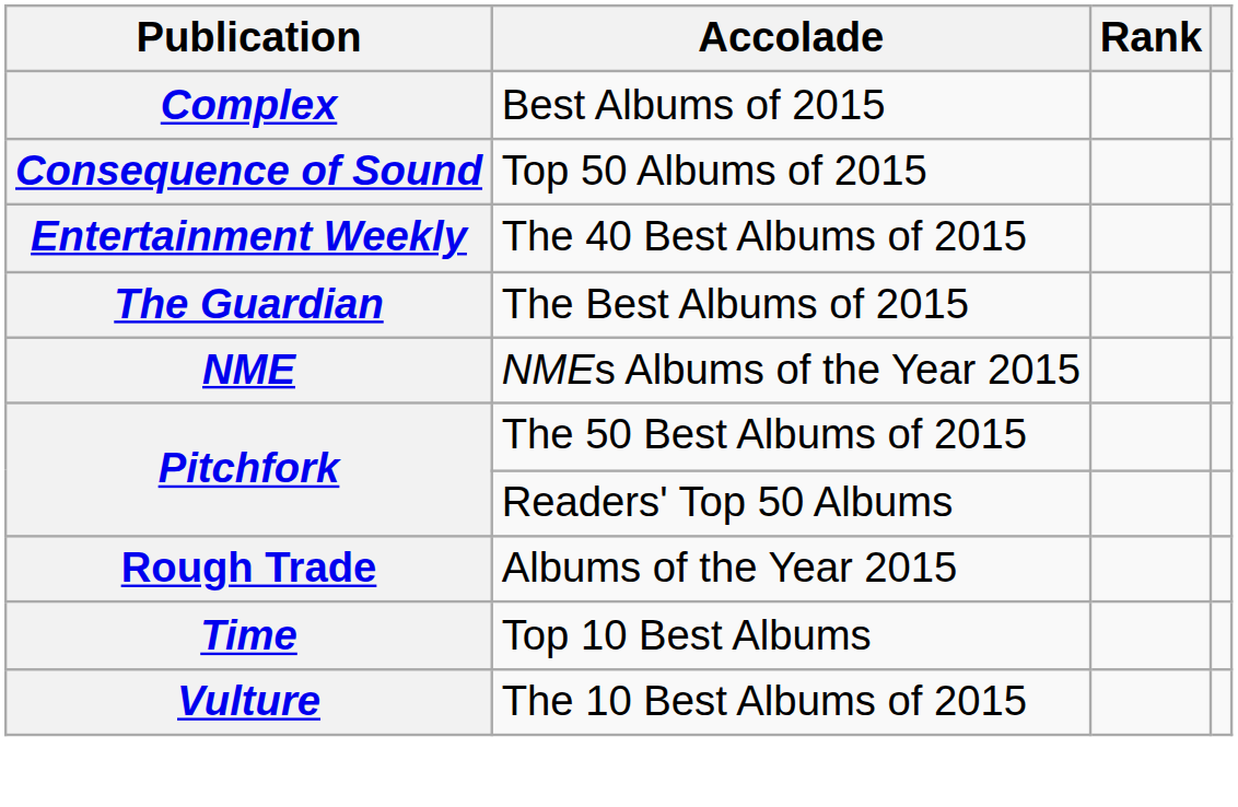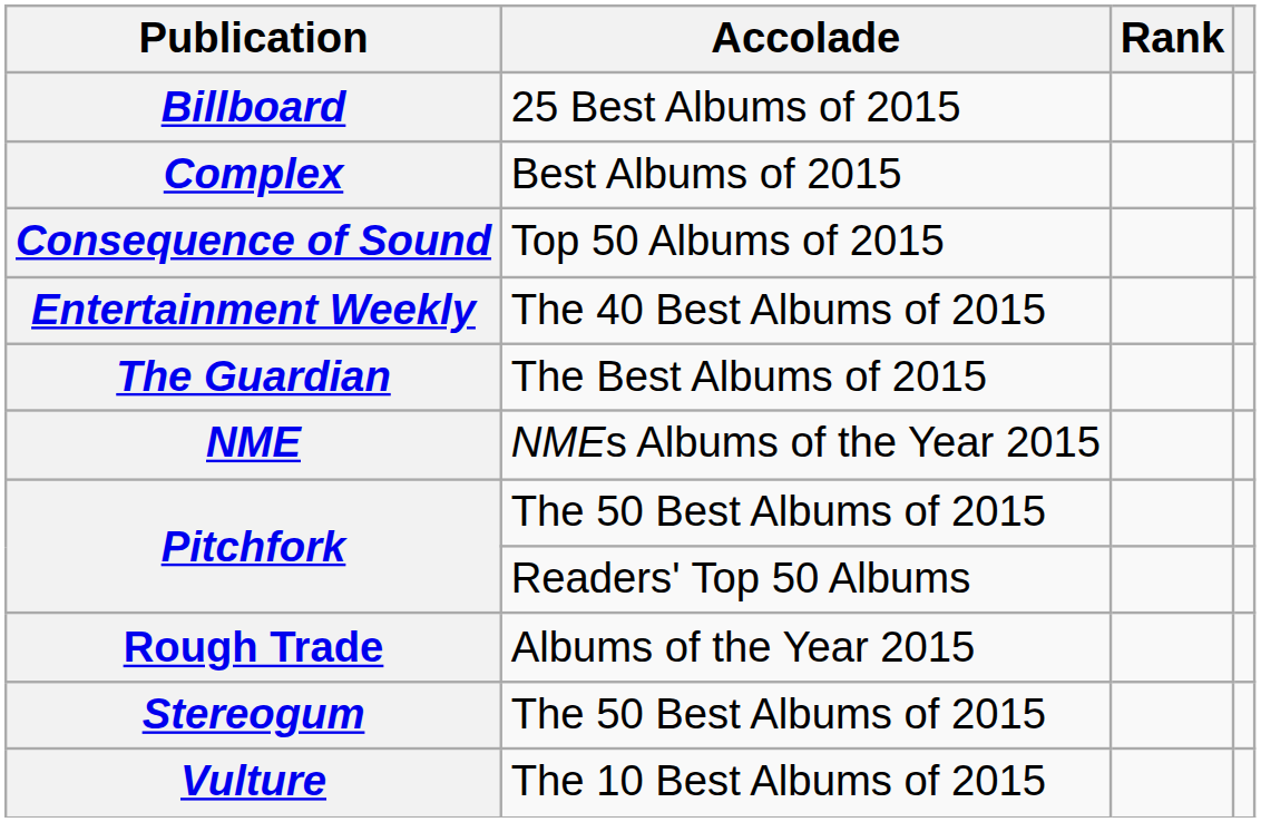 <table class="wikitable sortable plainrowheaders">
 <tr>
 <th>Publication</th>
 <th>Accolade</th>
 <th>Rank</th>
 <th class="unsortable"></th>
+</tr>
+<tr>
+<th scope="row"><em><a href='#'>Billboard</a></em></th>
+<td>25 Best Albums of 2015</td>
+<td></td>
+<td></td>
 </tr>
 <tr>
 <th scope="row"><em><a href='#'>Complex</a></em></th>
 <td>Best Albums of 2015</td>
 <td></td>
 <td></td>
 </tr>
 <tr>
 <th scope="row"><em><a href='#'>Consequence of Sound</a></em></th>
 <td>Top 50 Albums of 2015</td>
 <td></td>
 <td></td>
 </tr>
 <tr>
 <th scope="row"><em><a href='#'>Entertainment Weekly</a></em></th>
 <td>The 40 Best Albums of 2015</td>
 <td></td>
 <td></td>
 </tr>
 <tr>
 <th scope="row"><em><a href='#'>The Guardian</a></em></th>
 <td>The Best Albums of 2015</td>
 <td></td>
 <td></td>
 </tr>
 <tr>
 <th scope="row"><em><a href='#'>NME</a></em></th>
 <td><em>NME</em>s Albums of the Year 2015</td>
 <td></td>
 <td></td>
 </tr>
 <tr>
 <th scope="row" rowspan="2"><em><a href='#'>Pitchfork</a></em></th>
 <td>The 50 Best Albums of 2015</td>
 <td></td>
 <td></td>
 </tr>
 <tr>
 <td>Readers' Top 50 Albums</td>
 <td></td>
 <td></td>
 </tr>
 <tr>
 <th scope="row"><a href='#'>Rough Trade</a></th>
 <td>Albums of the Year 2015</td>
 <td></td>
 <td></td>
 </tr>
 <tr>
-<th scope="row"><em><a href='#'>Time</a></em></th>
-<td>Top 10 Best Albums</td>
+<th scope="row"><em><a href='#'>Stereogum</a></em></th>
+<td>The 50 Best Albums of 2015</td>
 <td></td>
 <td></td>
 </tr>
 <tr>
 <th scope="row"><em><a href='#'>Vulture</a></em></th>
 <td>The 10 Best Albums of 2015</td>
 <td></td>
 <td></td>
 </tr>
 </table>
